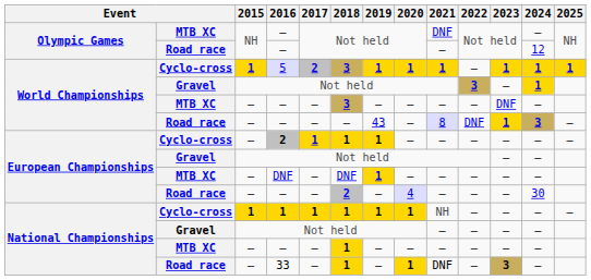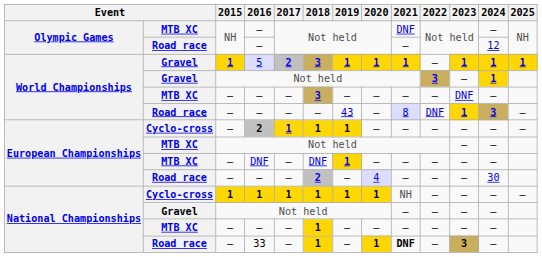 <table class="wikitable plainrowheaders">
 <tr>
 <th colspan="2" scope="col">Event</th>
 <th scope="col">2015</th>
 <th scope="col">2016</th>
 <th scope="col">2017</th>
 <th scope="col">2018</th>
 <th scope="col">2019</th>
 <th scope="col">2020</th>
 <th scope="col">2021</th>
 <th scope="col">2022</th>
 <th scope="col">2023</th>
 <th scope="col">2024</th>
 <th scope="col">2025</th>
 </tr>
 <tr style="text-align:center;">
 <th rowspan="2" scope="row"> <a href='#'>Olympic Games</a></th>
 <th scope="row"><a href='#'>MTB XC</a></th>
 <td style="color:#4d4d4d;" rowspan=2>NH</td>
 <td>—</td>
 <td style="color:#4d4d4d;" colspan=4 rowspan=2>Not held</td>
 <td><a href='#'>DNF</a></td>
 <td style="color:#4d4d4d;" colspan=2 rowspan=2>Not held</td>
 <td>—</td>
 <td style="color:#4d4d4d;" rowspan=2>NH</td>
 </tr>
 <tr style="text-align:center;">
 <th scope="row"><a href='#'>Road race</a></th>
 <td>—</td>
 <td>—</td>
 <td><a href='#'>12</a></td>
 </tr>
 <tr style="text-align:center;">
 <th rowspan="4" scope="row"> <a href='#'>World Championships</a></th>
-<th scope="row"><a href='#'>Cyclo-cross</a></th>
+<th scope="row"><a href='#'>Gravel</a></th>
 <td style="background:gold;"><a href='#'><strong>1</strong></a></td>
 <td style="background:#ddf;"><a href='#'>5</a></td>
 <td style="background:silver;"><a href='#'><strong>2</strong></a></td>
 <td style="background:#C9AE5D;"><a href='#'><strong>3</strong></a></td>
 <td style="background:gold;"><a href='#'><strong>1</strong></a></td>
 <td style="background:gold;"><a href='#'><strong>1</strong></a></td>
 <td style="background:gold;"><a href='#'><strong>1</strong></a></td>
 <td>—</td>
 <td style="background:gold;"><a href='#'><strong>1</strong></a></td>
 <td style="background:gold;"><a href='#'><strong>1</strong></a></td>
 <td style="background:gold;"><a href='#'><strong>1</strong></a></td>
 </tr>
 <tr style="text-align:center;">
 <th scope="row"><a href='#'>Gravel</a></th>
 <td style="color:#4d4d4d;" colspan=7>Not held</td>
 <td style="background:#C9AE5D;"><a href='#'><strong>3</strong></a></td>
 <td>—</td>
 <td style="background:gold;"><a href='#'><strong>1</strong></a></td>
 <td></td>
 </tr>
 <tr style="text-align:center;">
 <th scope="row"><a href='#'>MTB XC</a></th>
 <td>—</td>
 <td>—</td>
 <td>—</td>
 <td style="background:#C9AE5D;"><a href='#'><strong>3</strong></a></td>
 <td>—</td>
 <td>—</td>
 <td>—</td>
 <td>—</td>
 <td><a href='#'>DNF</a></td>
 <td>—</td>
 <td></td>
 </tr>
 <tr style="text-align:center;">
 <th scope="row"><a href='#'>Road race</a></th>
 <td>—</td>
 <td>—</td>
 <td>—</td>
 <td>—</td>
 <td><a href='#'>43</a></td>
 <td>—</td>
 <td style="background:#ddf;"><a href='#'>8</a></td>
 <td><a href='#'>DNF</a></td>
 <td style="background:gold;"><a href='#'><strong>1</strong></a></td>
 <td style="background:#C9AE5D;"><a href='#'><strong>3</strong></a></td>
 <td>—</td>
 </tr>
 <tr style="text-align:center;">
 <th rowspan="4" scope="row"> <a href='#'>European Championships</a></th>
 <th scope="row"><a href='#'>Cyclo-cross</a></th>
 <td>—</td>
 <td style="background:silver;"><strong>2</strong></td>
 <td style="background:gold;"><a href='#'><strong>1</strong></a></td>
 <td style="background:gold;"><strong>1</strong></td>
 <td style="background:gold;"><strong>1</strong></td>
 <td>—</td>
 <td>—</td>
 <td>—</td>
 <td>—</td>
 <td>—</td>
 <td>—</td>
 </tr>
 <tr style="text-align:center;">
-<th scope="row"><a href='#'>Gravel</a></th>
+<th scope="row"><a href='#'>MTB XC</a></th>
 <td style="color:#4d4d4d;" colspan=8>Not held</td>
 <td>—</td>
 <td>—</td>
 <td></td>
 </tr>
 <tr style="text-align:center;">
 <th scope="row"><a href='#'>MTB XC</a></th>
 <td>—</td>
 <td><a href='#'>DNF</a></td>
 <td>—</td>
 <td><a href='#'>DNF</a></td>
 <td style="background:gold;"><a href='#'><strong>1</strong></a></td>
 <td>—</td>
 <td>—</td>
 <td>—</td>
 <td>—</td>
 <td>—</td>
 <td></td>
 </tr>
 <tr style="text-align:center;">
 <th scope="row"><a href='#'>Road race</a></th>
 <td>—</td>
 <td>—</td>
 <td>—</td>
 <td style="background:silver;"><a href='#'><strong>2</strong></a></td>
 <td>—</td>
 <td style="background:#ddf;"><a href='#'>4</a></td>
 <td>—</td>
 <td>—</td>
 <td>—</td>
 <td><a href='#'>30</a></td>
 <td></td>
 </tr>
 <tr style="text-align:center;">
 <th rowspan="4" scope="row"> <a href='#'>National Championships</a></th>
 <th scope="row"><a href='#'>Cyclo-cross</a></th>
 <td style="background:gold;"><strong>1</strong></td>
 <td style="background:gold;"><strong>1</strong></td>
 <td style="background:gold;"><strong>1</strong></td>
 <td style="background:gold;"><strong>1</strong></td>
 <td style="background:gold;"><strong>1</strong></td>
 <td style="background:gold;"><strong>1</strong></td>
 <td style="color:#4d4d4d;">NH</td>
 <td>—</td>
 <td>—</td>
 <td>—</td>
 <td>—</td>
 </tr>
 <tr style="text-align:center;">
 <th scope="row">Gravel</th>
 <td style="color:#4d4d4d;" colspan=6>Not held</td>
 <td>—</td>
 <td>—</td>
 <td>—</td>
 <td>—</td>
 <td></td>
 </tr>
 <tr style="text-align:center;">
 <th scope="row"><a href='#'>MTB XC</a></th>
 <td>—</td>
 <td>—</td>
 <td>—</td>
 <td style="background:gold;"><strong>1</strong></td>
 <td>—</td>
 <td>—</td>
 <td>—</td>
 <td>—</td>
 <td>—</td>
 <td>—</td>
 <td></td>
 </tr>
 <tr style="text-align:center;">
 <th scope="row"><a href='#'>Road race</a></th>
 <td>—</td>
 <td>33</td>
 <td>—</td>
 <td style="background:gold;"><strong>1</strong></td>
 <td>—</td>
 <td style="background:gold;"><strong>1</strong></td>
-<td>DNF</td>
+<td><strong>DNF</strong></td>
 <td>—</td>
 <td style="background:#C9AE5D;"><strong>3</strong></td>
 <td>—</td>
 <td></td>
 </tr>
 </table>
